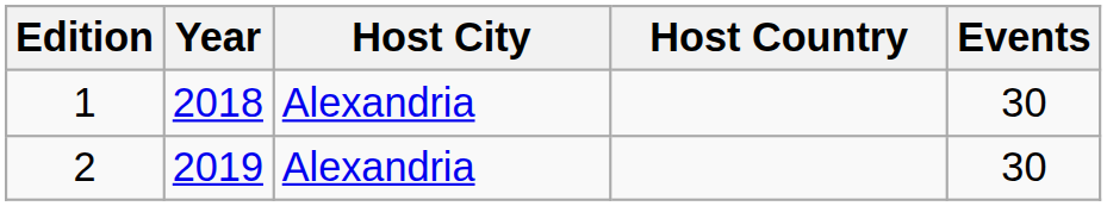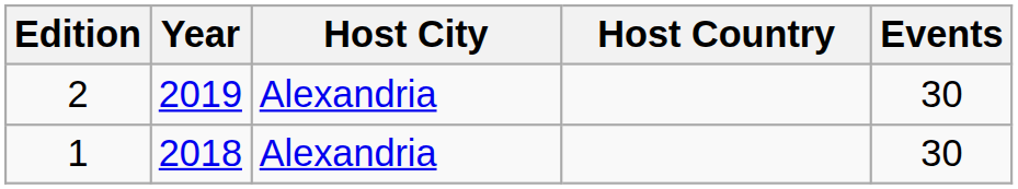 <table class="wikitable" style="font-size:100%">
 <tr>
 <th width=30>Edition</th>
 <th width=30>Year</th>
 <th width=125>Host City</th>
 <th width=125>Host Country</th>
 <th width=30>Events</th>
 </tr>
 <tr>
+<td align=center>2</td>
+<td align=center><a href='#'>2019</a></td>
+<td><a href='#'>Alexandria</a></td>
+<td></td>
+<td align=center>30</td>
+</tr>
+<tr>
 <td align=center>1</td>
 <td align=center><a href='#'>2018</a></td>
 <td><a href='#'>Alexandria</a></td>
 <td></td>
 <td align=center>30</td>
 </tr>
-<tr>
-<td align=center>2</td>
-<td align=center><a href='#'>2019</a></td>
-<td><a href='#'>Alexandria</a></td>
-<td></td>
-<td align=center>30</td>
-</tr>
 </table>
